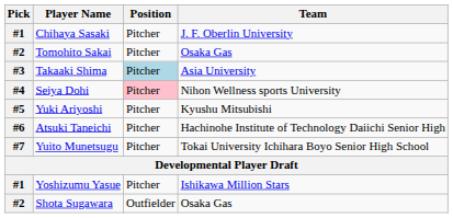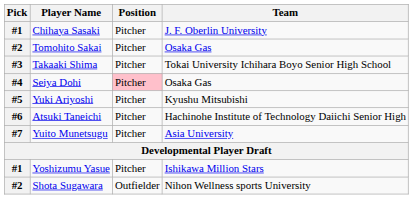 <table class="wikitable">
 <tr>
 <th>Pick</th>
 <th>Player Name</th>
 <th>Position</th>
 <th>Team</th>
 </tr>
 <tr>
 <th>#1</th>
 <td><a href='#'>Chihaya Sasaki</a></td>
 <td>Pitcher</td>
 <td><a href='#'>J. F. Oberlin University</a></td>
 </tr>
 <tr>
 <th>#2</th>
 <td><a href='#'>Tomohito Sakai</a></td>
 <td>Pitcher</td>
 <td><a href='#'>Osaka Gas</a></td>
 </tr>
 <tr>
 <th>#3</th>
 <td><a href='#'>Takaaki Shima</a></td>
-<td style="background: lightblue;">Pitcher</td>
-<td><a href='#'>Asia University</a></td>
+<td>Pitcher</td>
+<td>Tokai University Ichihara Boyo Senior High School</td>
 </tr>
 <tr>
 <th>#4</th>
 <td><a href='#'>Seiya Dohi</a></td>
 <td style="background: pink;">Pitcher</td>
-<td>Nihon Wellness sports University</td>
+<td>Osaka Gas</td>
 </tr>
 <tr>
 <th>#5</th>
 <td><a href='#'>Yuki Ariyoshi</a></td>
 <td>Pitcher</td>
 <td>Kyushu Mitsubishi</td>
 </tr>
 <tr>
 <th>#6</th>
 <td><a href='#'>Atsuki Taneichi</a></td>
 <td>Pitcher</td>
 <td>Hachinohe Institute of Technology Daiichi Senior High</td>
 </tr>
 <tr>
 <th>#7</th>
 <td><a href='#'>Yuito Munetsugu</a></td>
 <td>Pitcher</td>
-<td>Tokai University Ichihara Boyo Senior High School</td>
+<td><a href='#'>Asia University</a></td>
 </tr>
 <tr>
 <th colspan="5">Developmental Player Draft</th>
 </tr>
 <tr>
 <th>#1</th>
 <td><a href='#'>Yoshizumu Yasue</a></td>
 <td>Pitcher</td>
 <td><a href='#'>Ishikawa Million Stars</a></td>
 </tr>
 <tr>
 <th>#2</th>
 <td><a href='#'>Shota Sugawara</a></td>
 <td>Outfielder</td>
-<td>Osaka Gas</td>
+<td>Nihon Wellness sports University</td>
 </tr>
 </table>
